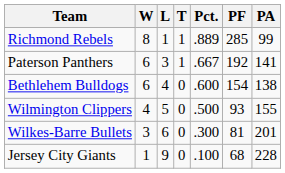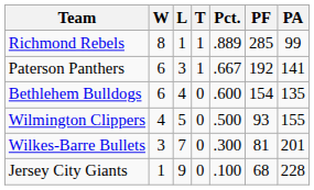 <table class="wikitable">
 <tr>
 <th>Team</th>
 <th>W</th>
 <th>L</th>
 <th>T</th>
 <th>Pct.</th>
 <th>PF</th>
 <th>PA </th>
 </tr>
 <tr align="center">
 <td align="left"><a href='#'>Richmond Rebels</a></td>
 <td>8</td>
 <td>1</td>
 <td>1</td>
 <td>.889</td>
 <td>285</td>
 <td>99</td>
 </tr>
 <tr align="center">
 <td align="left">Paterson Panthers</td>
 <td>6</td>
 <td>3</td>
 <td>1</td>
 <td>.667</td>
 <td>192</td>
 <td>141</td>
 </tr>
 <tr align="center">
 <td align="left"><a href='#'>Bethlehem Bulldogs</a></td>
 <td>6</td>
 <td>4</td>
 <td>0</td>
 <td>.600</td>
 <td>154</td>
-<td>138</td>
+<td>135</td>
 </tr>
 <tr align="center">
 <td align="left"><a href='#'>Wilmington Clippers</a></td>
 <td>4</td>
 <td>5</td>
 <td>0</td>
 <td>.500</td>
 <td>93</td>
 <td>155</td>
 </tr>
 <tr align="center">
 <td align="left"><a href='#'>Wilkes-Barre Bullets</a></td>
 <td>3</td>
-<td>6</td>
+<td>7</td>
 <td>0</td>
 <td>.300</td>
 <td>81</td>
 <td>201</td>
 </tr>
 <tr align="center">
 <td align="left">Jersey City Giants</td>
 <td>1</td>
 <td>9</td>
 <td>0</td>
 <td>.100</td>
 <td>68</td>
 <td>228</td>
 </tr>
 </table>
